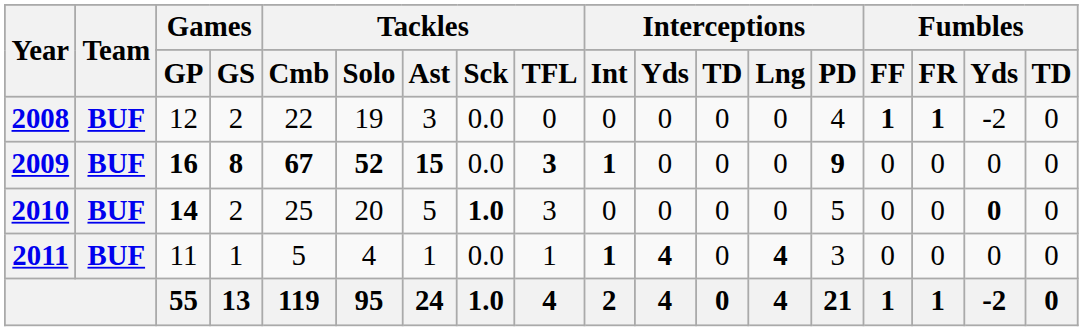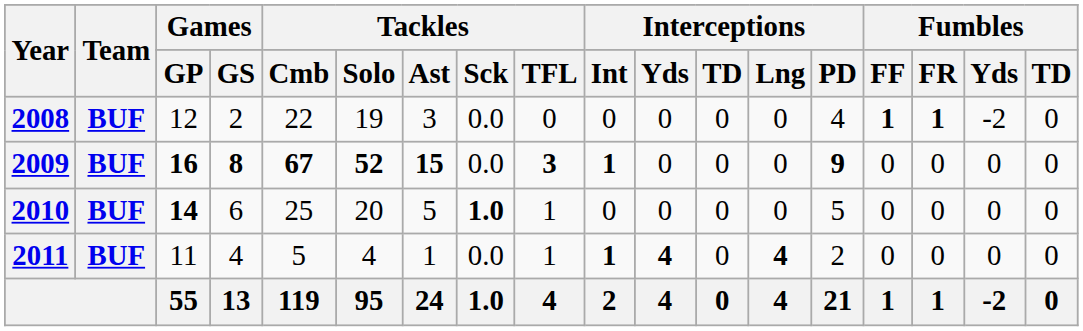 <table class="wikitable" style="text-align:center">
 <tr>
 <th rowspan="2">Year</th>
 <th rowspan="2">Team</th>
 <th colspan="2">Games</th>
 <th colspan="5">Tackles</th>
 <th colspan="5">Interceptions</th>
 <th colspan="4">Fumbles</th>
 </tr>
 <tr>
 <th>GP</th>
 <th>GS</th>
 <th>Cmb</th>
 <th>Solo</th>
 <th>Ast</th>
 <th>Sck</th>
 <th>TFL</th>
 <th>Int</th>
 <th>Yds</th>
 <th>TD</th>
 <th>Lng</th>
 <th>PD</th>
 <th>FF</th>
 <th>FR</th>
 <th>Yds</th>
 <th>TD</th>
 </tr>
 <tr>
 <th><a href='#'>2008</a></th>
 <th><a href='#'>BUF</a></th>
 <td>12</td>
 <td>2</td>
 <td>22</td>
 <td>19</td>
 <td>3</td>
 <td>0.0</td>
 <td>0</td>
 <td>0</td>
 <td>0</td>
 <td>0</td>
 <td>0</td>
 <td>4</td>
 <td><strong>1</strong></td>
 <td><strong>1</strong></td>
 <td>-2</td>
 <td>0</td>
 </tr>
 <tr>
 <th><a href='#'>2009</a></th>
 <th><a href='#'>BUF</a></th>
 <td><strong>16</strong></td>
 <td><strong>8</strong></td>
 <td><strong>67</strong></td>
 <td><strong>52</strong></td>
 <td><strong>15</strong></td>
 <td>0.0</td>
 <td><strong>3</strong></td>
 <td><strong>1</strong></td>
 <td>0</td>
 <td>0</td>
 <td>0</td>
 <td><strong>9</strong></td>
 <td>0</td>
 <td>0</td>
 <td>0</td>
 <td>0</td>
 </tr>
 <tr>
 <th><a href='#'>2010</a></th>
 <th><a href='#'>BUF</a></th>
 <td><strong>14</strong></td>
-<td>2</td>
+<td>6</td>
 <td>25</td>
 <td>20</td>
 <td>5</td>
 <td><strong>1.0</strong></td>
-<td>3</td>
+<td>1</td>
 <td>0</td>
 <td>0</td>
 <td>0</td>
 <td>0</td>
 <td>5</td>
 <td>0</td>
 <td>0</td>
-<td><strong>0</strong></td>
+<td>0</td>
 <td>0</td>
 </tr>
 <tr>
 <th><a href='#'>2011</a></th>
 <th><a href='#'>BUF</a></th>
 <td>11</td>
-<td>1</td>
+<td>4</td>
 <td>5</td>
 <td>4</td>
 <td>1</td>
 <td>0.0</td>
 <td>1</td>
 <td><strong>1</strong></td>
 <td><strong>4</strong></td>
 <td>0</td>
 <td><strong>4</strong></td>
-<td>3</td>
+<td>2</td>
 <td>0</td>
 <td>0</td>
 <td>0</td>
 <td>0</td>
 </tr>
 <tr>
 <th colspan="2"></th>
 <th>55</th>
 <th>13</th>
 <th>119</th>
 <th>95</th>
 <th>24</th>
 <th>1.0</th>
 <th>4</th>
 <th>2</th>
 <th>4</th>
 <th>0</th>
 <th>4</th>
 <th>21</th>
 <th>1</th>
 <th>1</th>
 <th>-2</th>
 <th>0</th>
 </tr>
 </table>
